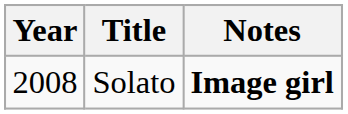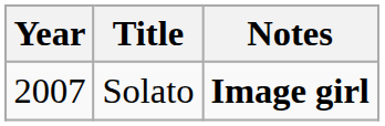 <table class="wikitable">
 <tr>
 <th>Year</th>
 <th>Title</th>
 <th>Notes</th>
 </tr>
 <tr>
-<td>2008</td>
+<td>2007</td>
 <td>Solato</td>
 <td><strong>Image girl</strong></td>
 </tr>
 </table>
